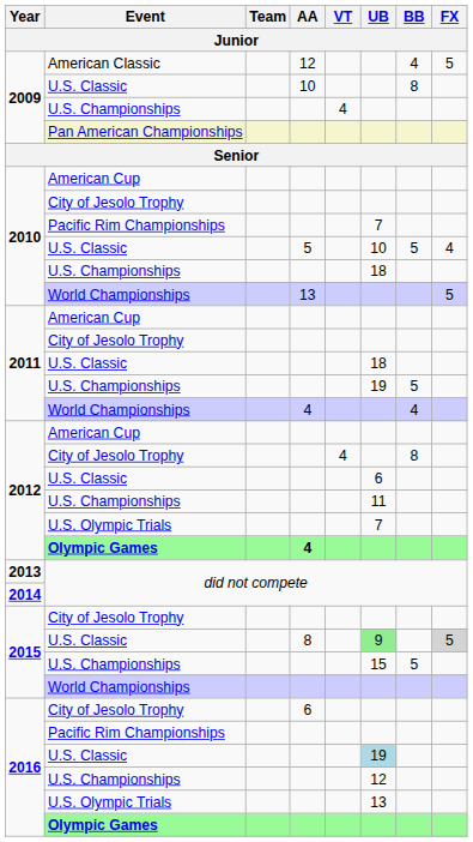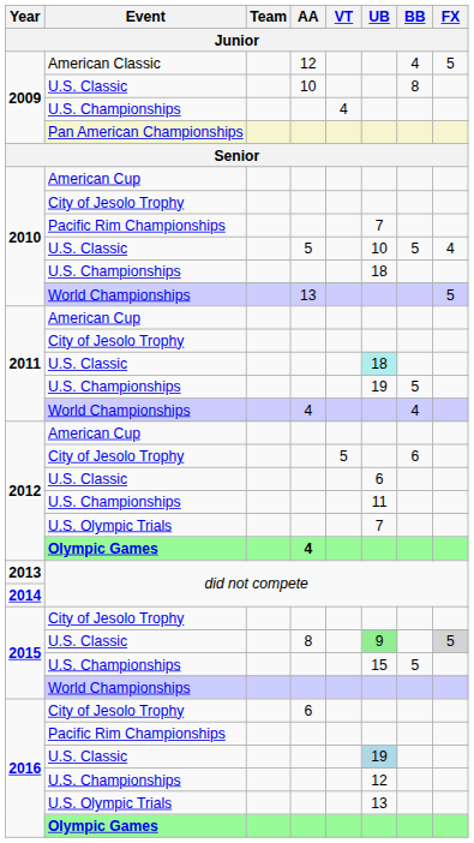 <table class="wikitable" style="text-align:center; font-size:95%;">
 <tr>
 <th align=center>Year</th>
 <th align=center>Event</th>
 <th style="width:30px;">Team</th>
 <th style="width:30px;">AA</th>
 <th style="width:30px;"><a href='#'>VT</a></th>
 <th style="width:30px;"><a href='#'>UB</a></th>
 <th style="width:30px;"><a href='#'>BB</a></th>
 <th style="width:30px;"><a href='#'>FX</a></th>
 </tr>
 <tr>
 <th colspan="8">Junior</th>
 </tr>
 <tr>
 <td rowspan="4"><strong>2009</strong></td>
 <td align=left>American Classic</td>
 <td></td>
 <td>12</td>
 <td></td>
 <td></td>
 <td>4</td>
 <td>5</td>
 </tr>
 <tr>
 <td align=left><a href='#'>U.S. Classic</a></td>
 <td></td>
 <td>10</td>
 <td></td>
 <td></td>
 <td>8</td>
 <td></td>
 </tr>
 <tr>
 <td align=left><a href='#'>U.S. Championships</a></td>
 <td></td>
 <td></td>
 <td>4</td>
 <td></td>
 <td></td>
 <td></td>
 </tr>
 <tr bgcolor="#f5f6ce">
 <td align=left><a href='#'>Pan American Championships</a></td>
 <td></td>
 <td></td>
 <td></td>
 <td></td>
 <td></td>
 <td></td>
 </tr>
 <tr>
 <th colspan="8">Senior</th>
 </tr>
 <tr>
 <td rowspan="6"><strong>2010</strong></td>
 <td align=left><a href='#'>American Cup</a></td>
 <td></td>
 <td></td>
 <td></td>
 <td></td>
 <td></td>
 <td></td>
 </tr>
 <tr>
 <td align=left><a href='#'>City of Jesolo Trophy</a></td>
 <td></td>
 <td></td>
 <td></td>
 <td></td>
 <td></td>
 <td></td>
 </tr>
 <tr>
 <td align=left><a href='#'>Pacific Rim Championships</a></td>
 <td></td>
 <td></td>
 <td></td>
 <td>7</td>
 <td></td>
 <td></td>
 </tr>
 <tr>
 <td align=left><a href='#'>U.S. Classic</a></td>
 <td></td>
 <td>5</td>
 <td></td>
 <td>10</td>
 <td>5</td>
 <td>4</td>
 </tr>
 <tr>
 <td align=left><a href='#'>U.S. Championships</a></td>
 <td></td>
 <td></td>
 <td></td>
 <td>18</td>
 <td></td>
 <td></td>
 </tr>
 <tr bgcolor=#CCCCFF>
 <td align=left><a href='#'>World Championships</a></td>
 <td></td>
 <td>13</td>
 <td></td>
 <td></td>
 <td></td>
 <td>5</td>
 </tr>
 <tr>
 <td rowspan="5"><strong>2011</strong></td>
 <td align=left><a href='#'>American Cup</a></td>
 <td></td>
 <td></td>
 <td></td>
 <td></td>
 <td></td>
 <td></td>
 </tr>
 <tr>
 <td align=left><a href='#'>City of Jesolo Trophy</a></td>
 <td></td>
 <td></td>
 <td></td>
 <td></td>
 <td></td>
 <td></td>
 </tr>
 <tr>
 <td align=left><a href='#'>U.S. Classic</a></td>
 <td></td>
 <td></td>
 <td></td>
-<td>18</td>
+<td style="background: paleturquoise;">18</td>
 <td></td>
 <td></td>
 </tr>
 <tr>
 <td align=left><a href='#'>U.S. Championships</a></td>
 <td></td>
 <td></td>
 <td></td>
 <td>19</td>
 <td>5</td>
 <td></td>
 </tr>
 <tr bgcolor=#CCCCFF>
 <td align=left><a href='#'>World Championships</a></td>
 <td></td>
 <td>4</td>
 <td></td>
 <td></td>
 <td>4</td>
 <td></td>
 </tr>
 <tr>
 <td rowspan="6"><strong>2012</strong></td>
 <td align=left><a href='#'>American Cup</a></td>
 <td></td>
 <td></td>
 <td></td>
 <td></td>
 <td></td>
 <td></td>
 </tr>
 <tr>
 <td align=left><a href='#'>City of Jesolo Trophy</a></td>
 <td></td>
 <td></td>
-<td>4</td>
+<td>5</td>
 <td></td>
-<td>8</td>
+<td>6</td>
 <td></td>
 </tr>
 <tr>
 <td align=left><a href='#'>U.S. Classic</a></td>
 <td></td>
 <td></td>
 <td></td>
 <td>6</td>
 <td></td>
 <td></td>
 </tr>
 <tr>
 <td align=left><a href='#'>U.S. Championships</a></td>
 <td></td>
 <td></td>
 <td></td>
 <td>11</td>
 <td></td>
 <td></td>
 </tr>
 <tr>
 <td align=left><a href='#'>U.S. Olympic Trials</a></td>
 <td></td>
 <td></td>
 <td></td>
 <td>7</td>
 <td></td>
 <td></td>
 </tr>
 <tr bgcolor=98FB98>
 <td align=left><strong><a href='#'>Olympic Games</a></strong></td>
 <td></td>
 <td><strong>4</strong></td>
 <td></td>
 <td></td>
 <td></td>
 <td></td>
 </tr>
 <tr>
 <td rowspan="1"><strong>2013</strong></td>
 <td colspan=7 rowspan=2><em>did not compete</em></td>
 </tr>
 <tr>
 <td rowspan="1"><strong><a href='#'>2014</a></strong></td>
 </tr>
 <tr>
 <td rowspan="4"><strong><a href='#'>2015</a></strong></td>
 <td align=left><a href='#'>City of Jesolo Trophy</a></td>
 <td></td>
 <td></td>
 <td></td>
 <td></td>
 <td></td>
 <td></td>
 </tr>
 <tr>
 <td align=left><a href='#'>U.S. Classic</a></td>
 <td></td>
 <td>8</td>
 <td></td>
 <td style="background: lightgreen;">9</td>
 <td></td>
 <td style="background: lightgrey;">5</td>
 </tr>
 <tr>
 <td align=left><a href='#'>U.S. Championships</a></td>
 <td></td>
 <td></td>
 <td></td>
 <td>15</td>
 <td>5</td>
 <td></td>
 </tr>
 <tr bgcolor=#CCCCFF>
 <td align=left><a href='#'>World Championships</a></td>
 <td></td>
 <td></td>
 <td></td>
 <td></td>
 <td></td>
 <td></td>
 </tr>
 <tr>
 <td rowspan="6"><strong><a href='#'>2016</a></strong></td>
 <td align=left><a href='#'>City of Jesolo Trophy</a></td>
 <td></td>
 <td>6</td>
 <td></td>
 <td></td>
 <td></td>
 <td></td>
 </tr>
 <tr>
 <td align=left><a href='#'>Pacific Rim Championships</a></td>
 <td></td>
 <td></td>
 <td></td>
 <td></td>
 <td></td>
 <td></td>
 </tr>
 <tr>
 <td align=left><a href='#'>U.S. Classic</a></td>
 <td></td>
 <td></td>
 <td></td>
 <td style="background: lightblue;">19</td>
 <td></td>
 <td></td>
 </tr>
 <tr>
 <td align=left><a href='#'>U.S. Championships</a></td>
 <td></td>
 <td></td>
 <td></td>
 <td>12</td>
 <td></td>
 <td></td>
 </tr>
 <tr>
 <td align=left><a href='#'>U.S. Olympic Trials</a></td>
 <td></td>
 <td></td>
 <td></td>
 <td>13</td>
 <td></td>
 <td></td>
 </tr>
 <tr bgcolor=98FB98>
 <td align=left><strong><a href='#'>Olympic Games</a></strong></td>
 <td></td>
 <td></td>
 <td></td>
 <td></td>
 <td></td>
 <td></td>
 </tr>
 </table>
